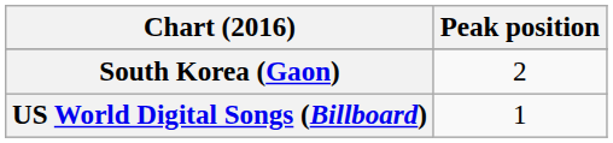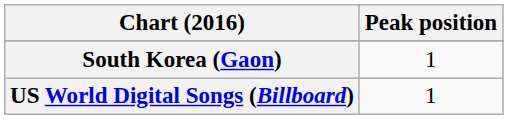 <table class="wikitable sortable plainrowheaders" style="text-align:center">
 <tr>
 <th scope="col">Chart (2016)</th>
 <th scope="col">Peak position</th>
 </tr>
 <tr>
 </tr>
 <tr>
 <th scope="row">South Korea (<a href='#'>Gaon</a>)</th>
-<td>2</td>
+<td>1</td>
 </tr>
 <tr>
 <th scope="row">US <a href='#'>World Digital Songs</a> (<em><a href='#'>Billboard</a></em>)</th>
 <td>1</td>
 </tr>
 </table>
